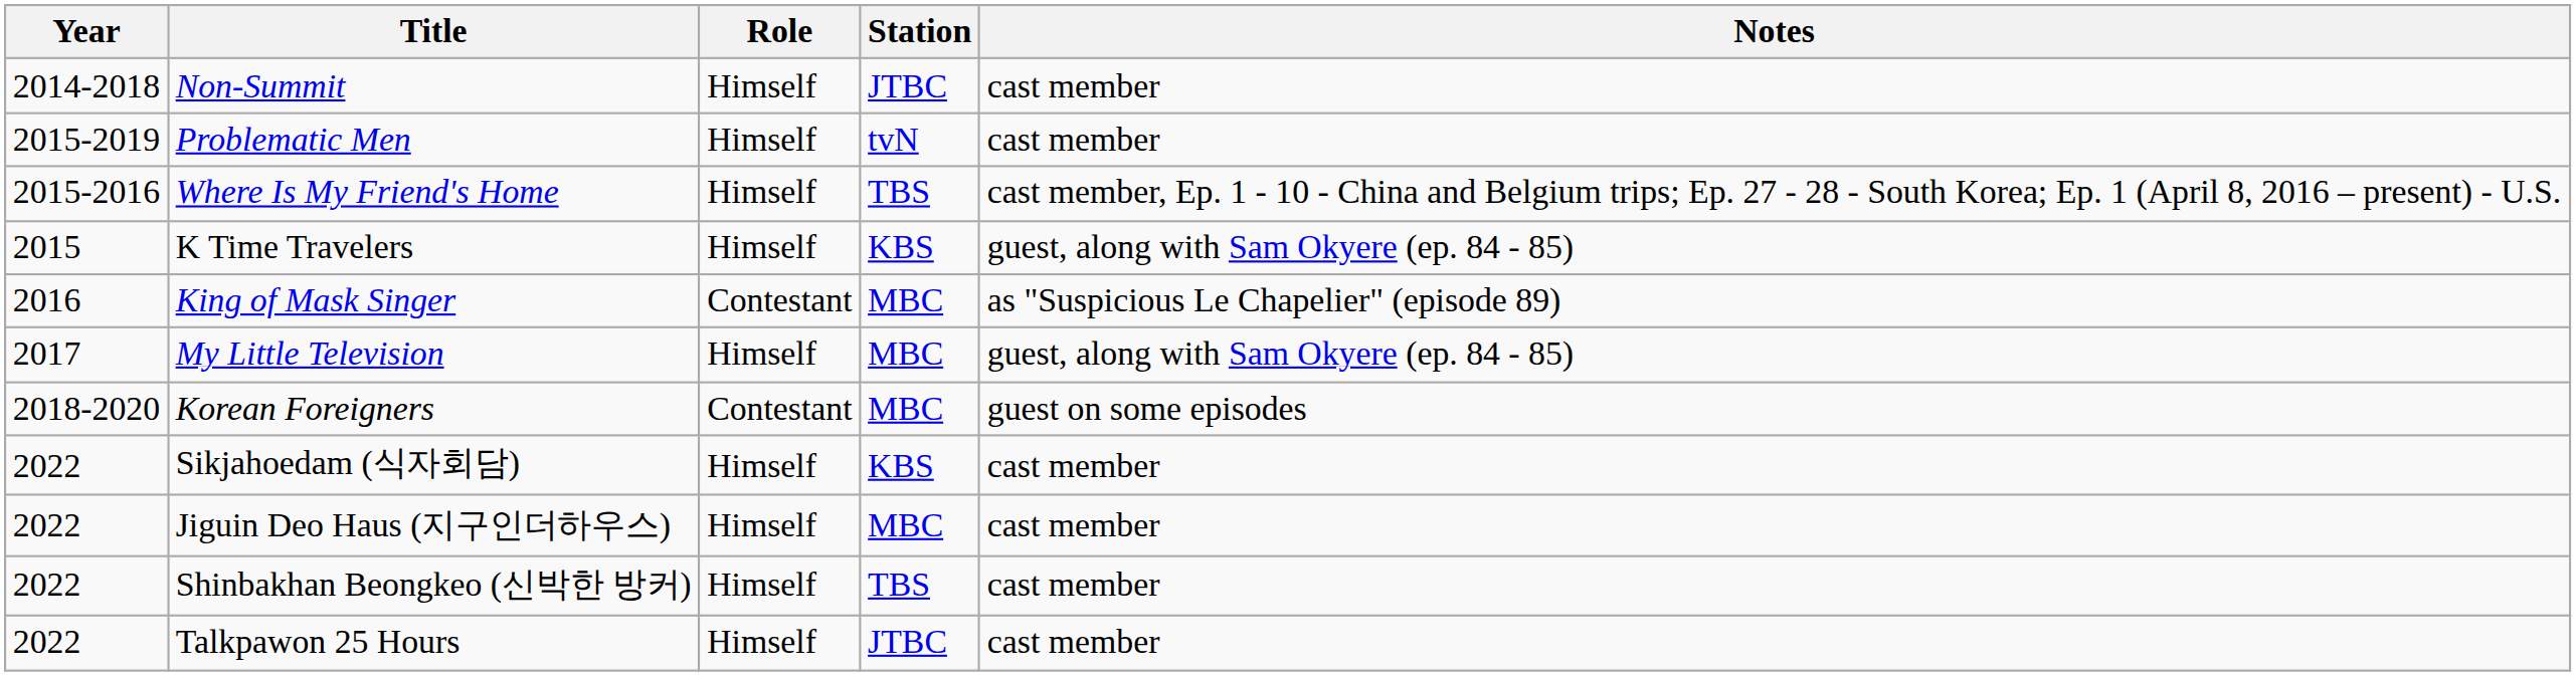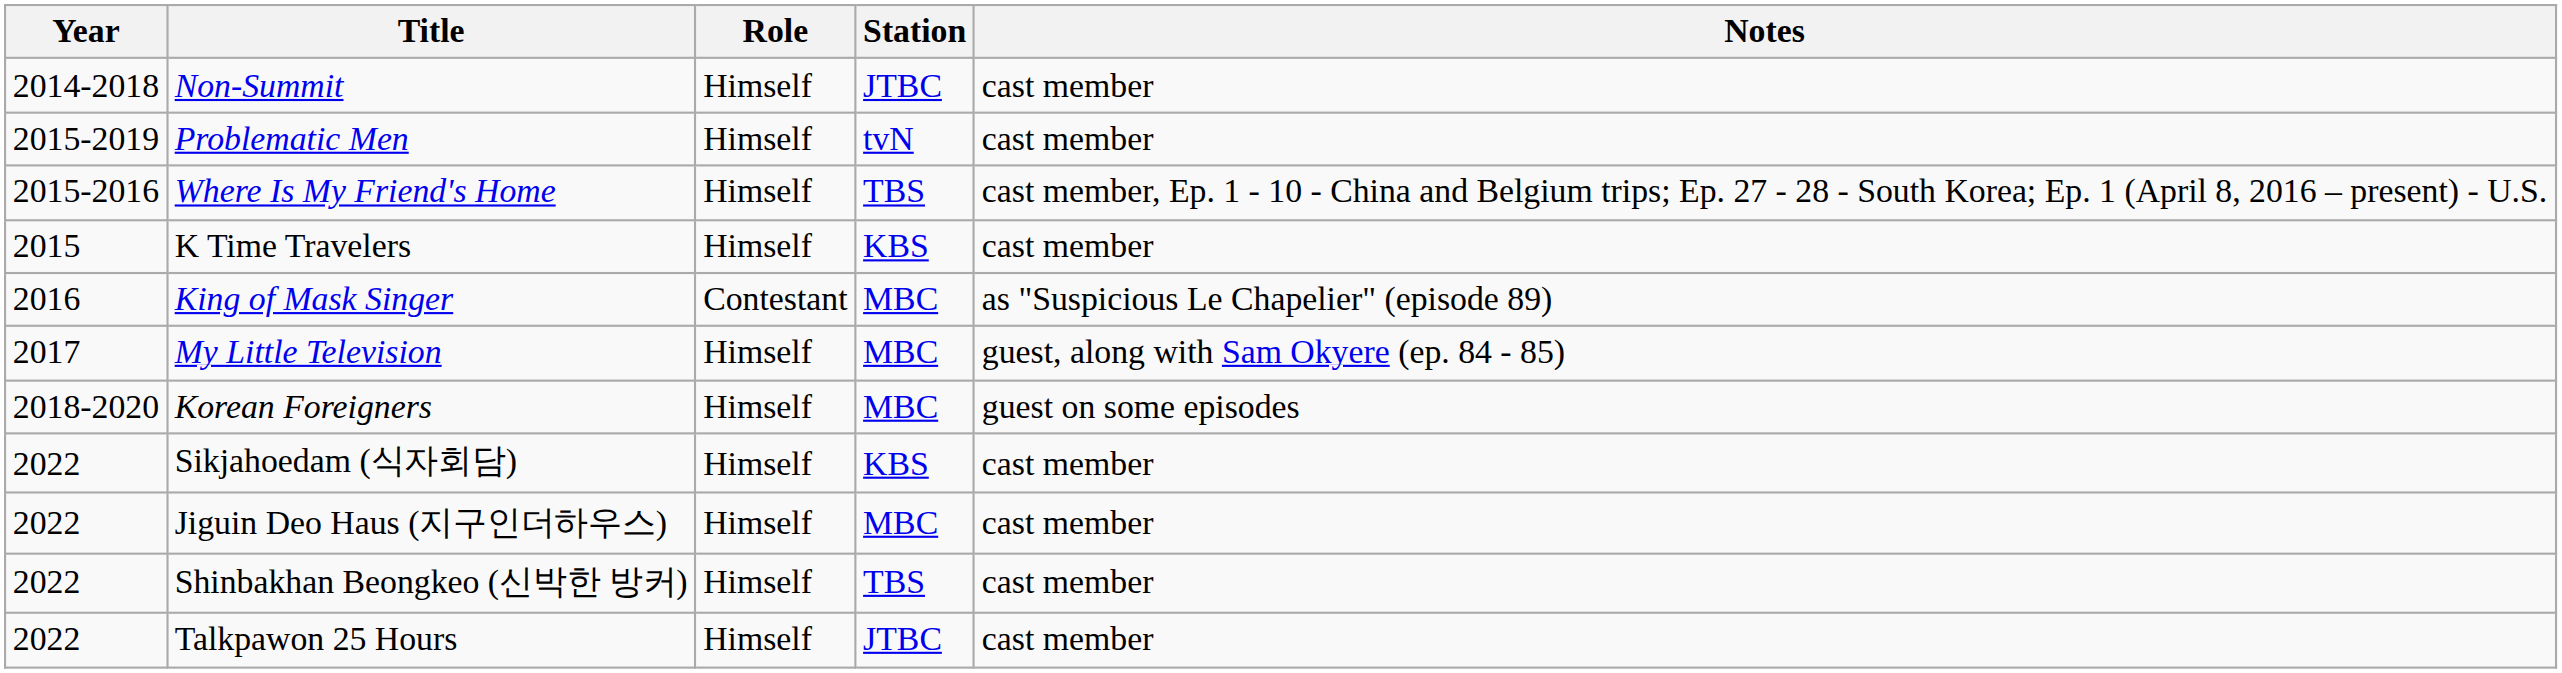 <table class="wikitable sortable">
 <tr>
 <th>Year</th>
 <th>Title</th>
 <th>Role</th>
 <th>Station</th>
 <th>Notes</th>
 </tr>
 <tr>
 <td>2014-2018</td>
 <td><em><a href='#'>Non-Summit</a></em></td>
 <td>Himself</td>
 <td><a href='#'>JTBC</a></td>
 <td>cast member</td>
 </tr>
 <tr>
 <td>2015-2019</td>
 <td><em><a href='#'>Problematic Men</a></em></td>
 <td>Himself</td>
 <td><a href='#'>tvN</a></td>
 <td>cast member</td>
 </tr>
 <tr>
 <td>2015-2016</td>
 <td><em><a href='#'>Where Is My Friend's Home</a></em></td>
 <td>Himself</td>
 <td><a href='#'>TBS</a></td>
 <td>cast member, Ep. 1 - 10 - China and Belgium trips; Ep. 27 - 28 - South Korea; Ep. 1 (April 8, 2016 – present) - U.S.</td>
 </tr>
 <tr>
 <td>2015</td>
 <td>K Time Travelers</td>
 <td>Himself</td>
 <td><a href='#'>KBS</a></td>
-<td>guest, along with <a href='#'>Sam Okyere</a> (ep. 84 - 85)</td>
+<td>cast member</td>
 </tr>
 <tr>
 <td>2016</td>
 <td><em><a href='#'>King of Mask Singer</a></em></td>
 <td>Contestant</td>
 <td><a href='#'>MBC</a></td>
 <td>as "Suspicious Le Chapelier" (episode 89)</td>
 </tr>
 <tr>
 <td>2017</td>
 <td><em><a href='#'>My Little Television</a></em></td>
 <td>Himself</td>
 <td><a href='#'>MBC</a></td>
 <td>guest, along with <a href='#'>Sam Okyere</a> (ep. 84 - 85)</td>
 </tr>
 <tr>
 <td>2018-2020</td>
 <td><em>Korean Foreigners</em></td>
-<td>Contestant</td>
+<td>Himself</td>
 <td><a href='#'>MBC</a></td>
 <td>guest on some episodes</td>
 </tr>
 <tr>
 <td>2022</td>
 <td>Sikjahoedam (식자회담)</td>
 <td>Himself</td>
 <td><a href='#'>KBS</a></td>
 <td>cast member</td>
 </tr>
 <tr>
 <td>2022</td>
 <td>Jiguin Deo Haus (지구인더하우스)</td>
 <td>Himself</td>
 <td><a href='#'>MBC</a></td>
 <td>cast member</td>
 </tr>
 <tr>
 <td>2022</td>
 <td>Shinbakhan Beongkeo (신박한 방커)</td>
 <td>Himself</td>
 <td><a href='#'>TBS</a></td>
 <td>cast member</td>
 </tr>
 <tr>
 <td>2022</td>
 <td>Talkpawon 25 Hours</td>
 <td>Himself</td>
 <td><a href='#'>JTBC</a></td>
 <td>cast member</td>
 </tr>
 </table>
